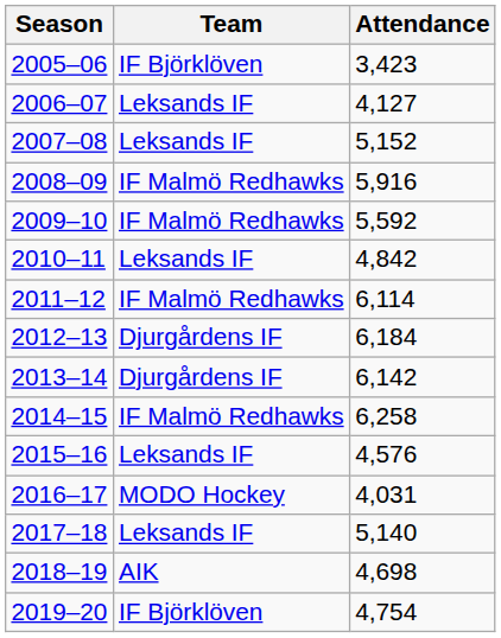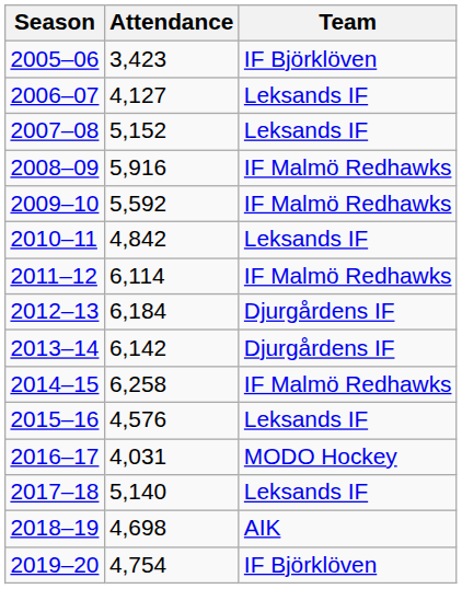 <table class="wikitable">
 <tr>
 <th>Season</th>
+<th>Attendance</th>
 <th>Team</th>
-<th>Attendance</th>
 </tr>
 <tr>
 <td><a href='#'>2005–06</a></td>
+<td>3,423</td>
 <td><a href='#'>IF Björklöven</a></td>
-<td>3,423</td>
 </tr>
 <tr>
 <td><a href='#'>2006–07</a></td>
+<td>4,127</td>
 <td><a href='#'>Leksands IF</a></td>
-<td>4,127</td>
 </tr>
 <tr>
 <td><a href='#'>2007–08</a></td>
+<td>5,152</td>
 <td><a href='#'>Leksands IF</a></td>
-<td>5,152</td>
 </tr>
 <tr>
 <td><a href='#'>2008–09</a></td>
+<td>5,916</td>
 <td><a href='#'>IF Malmö Redhawks</a></td>
-<td>5,916</td>
 </tr>
 <tr>
 <td><a href='#'>2009–10</a></td>
+<td>5,592</td>
 <td><a href='#'>IF Malmö Redhawks</a></td>
-<td>5,592</td>
 </tr>
 <tr>
 <td><a href='#'>2010–11</a></td>
+<td>4,842</td>
 <td><a href='#'>Leksands IF</a></td>
-<td>4,842</td>
 </tr>
 <tr>
 <td><a href='#'>2011–12</a></td>
+<td>6,114</td>
 <td><a href='#'>IF Malmö Redhawks</a></td>
-<td>6,114</td>
 </tr>
 <tr>
 <td><a href='#'>2012–13</a></td>
+<td>6,184</td>
 <td><a href='#'>Djurgårdens IF</a></td>
-<td>6,184</td>
 </tr>
 <tr>
 <td><a href='#'>2013–14</a></td>
+<td>6,142</td>
 <td><a href='#'>Djurgårdens IF</a></td>
-<td>6,142</td>
 </tr>
 <tr>
 <td><a href='#'>2014–15</a></td>
+<td>6,258</td>
 <td><a href='#'>IF Malmö Redhawks</a></td>
-<td>6,258</td>
 </tr>
 <tr>
 <td><a href='#'>2015–16</a></td>
+<td>4,576</td>
 <td><a href='#'>Leksands IF</a></td>
-<td>4,576</td>
 </tr>
 <tr>
 <td><a href='#'>2016–17</a></td>
+<td>4,031</td>
 <td><a href='#'>MODO Hockey</a></td>
-<td>4,031</td>
 </tr>
 <tr>
 <td><a href='#'>2017–18</a></td>
+<td>5,140</td>
 <td><a href='#'>Leksands IF</a></td>
-<td>5,140</td>
 </tr>
 <tr>
 <td><a href='#'>2018–19</a></td>
+<td>4,698</td>
 <td><a href='#'>AIK</a></td>
-<td>4,698</td>
 </tr>
 <tr>
 <td><a href='#'>2019–20</a></td>
+<td>4,754</td>
 <td><a href='#'>IF Björklöven</a></td>
-<td>4,754</td>
 </tr>
 </table>
